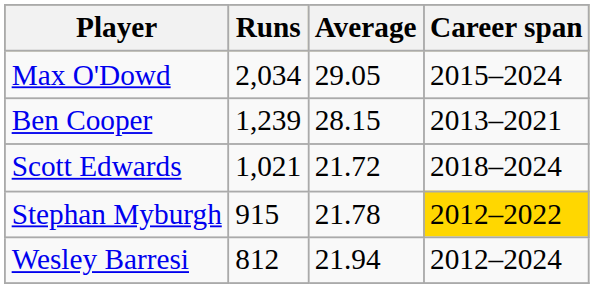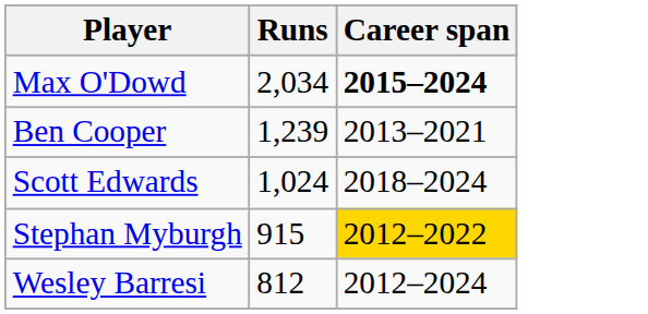 <table class="wikitable">
 <tr style="background:#bdb76b;">
 <th>Player</th>
 <th>Runs</th>
-<th>Average</th>
 <th>Career span</th>
 </tr>
 <tr>
 <td align=left><a href='#'>Max O'Dowd</a></td>
 <td>2,034</td>
-<td>29.05</td>
-<td>2015–2024</td>
+<td><strong>2015–2024</strong></td>
 </tr>
 <tr>
 <td align=left><a href='#'>Ben Cooper</a></td>
 <td>1,239</td>
-<td>28.15</td>
 <td>2013–2021</td>
 </tr>
 <tr>
 <td align=left><a href='#'>Scott Edwards</a></td>
-<td>1,021</td>
-<td>21.72</td>
+<td>1,024</td>
 <td>2018–2024</td>
 </tr>
 <tr>
 <td align=left><a href='#'>Stephan Myburgh</a></td>
 <td>915</td>
-<td>21.78</td>
 <td style="background: gold;">2012–2022</td>
 </tr>
 <tr>
 <td align=left><a href='#'>Wesley Barresi</a></td>
 <td>812</td>
-<td>21.94</td>
 <td>2012–2024</td>
 </tr>
 </table>
